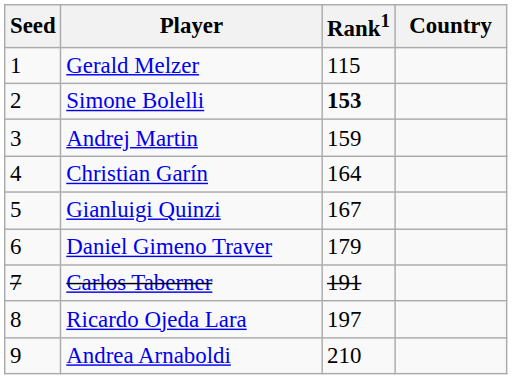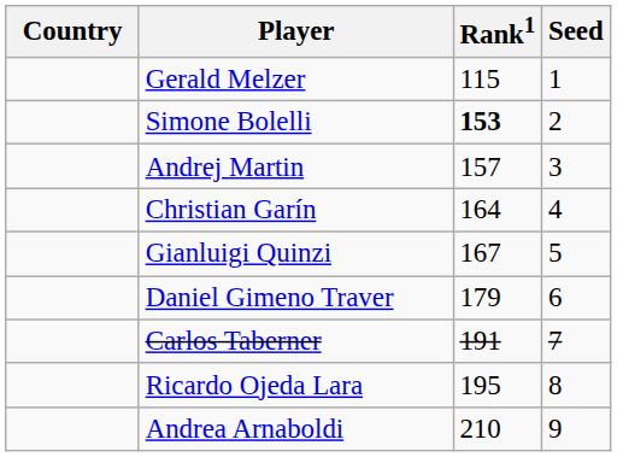 <table class="sortable wikitable">
 <tr>
-<th>Seed</th>
+<th width="70">Country</th>
 <th width="175">Player</th>
 <th>Rank<sup>1</sup></th>
-<th width="70">Country</th>
+<th>Seed</th>
 </tr>
 <tr>
-<td>1</td>
+<td></td>
 <td><a href='#'>Gerald Melzer</a></td>
 <td>115</td>
-<td></td>
+<td>1</td>
 </tr>
 <tr>
-<td>2</td>
+<td></td>
 <td><a href='#'>Simone Bolelli</a></td>
 <td><strong>153</strong></td>
-<td></td>
+<td>2</td>
 </tr>
 <tr>
+<td></td>
+<td><a href='#'>Andrej Martin</a></td>
+<td>157</td>
 <td>3</td>
-<td><a href='#'>Andrej Martin</a></td>
-<td>159</td>
-<td></td>
 </tr>
 <tr>
-<td>4</td>
+<td></td>
 <td><a href='#'>Christian Garín</a></td>
 <td>164</td>
-<td></td>
+<td>4</td>
 </tr>
 <tr>
-<td>5</td>
+<td></td>
 <td><a href='#'>Gianluigi Quinzi</a></td>
 <td>167</td>
-<td></td>
+<td>5</td>
 </tr>
 <tr>
-<td>6</td>
+<td></td>
 <td><a href='#'>Daniel Gimeno Traver</a></td>
 <td>179</td>
-<td></td>
+<td>6</td>
 </tr>
 <tr>
-<td><s>7</s></td>
+<td><s></s></td>
 <td><s><a href='#'>Carlos Taberner</a></s></td>
 <td><s>191</s></td>
-<td><s></s></td>
+<td><s>7</s></td>
 </tr>
 <tr>
+<td></td>
+<td><a href='#'>Ricardo Ojeda Lara</a></td>
+<td>195</td>
 <td>8</td>
-<td><a href='#'>Ricardo Ojeda Lara</a></td>
-<td>197</td>
-<td></td>
 </tr>
 <tr>
-<td>9</td>
+<td></td>
 <td><a href='#'>Andrea Arnaboldi</a></td>
 <td>210</td>
-<td></td>
+<td>9</td>
 </tr>
 </table>
